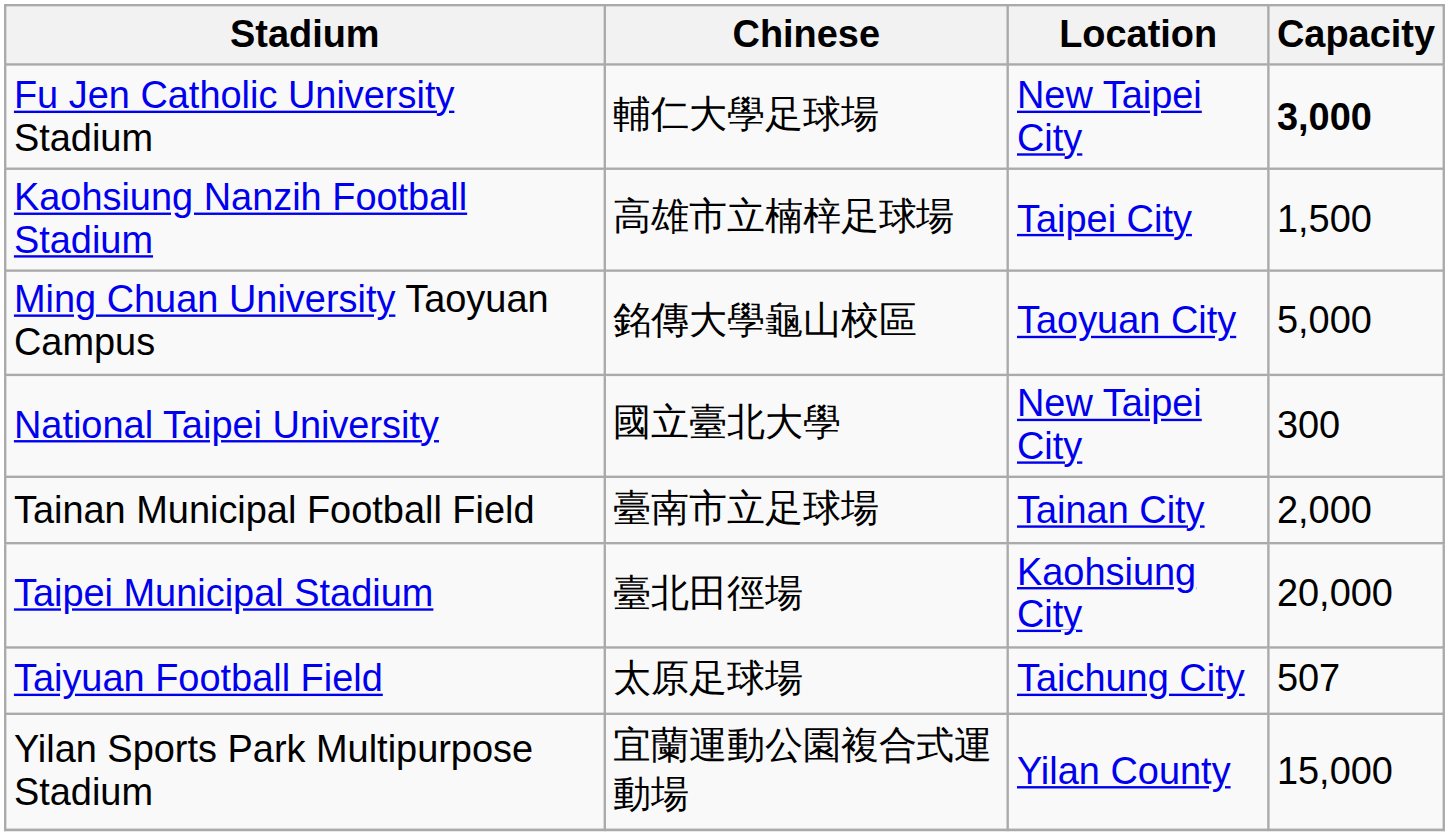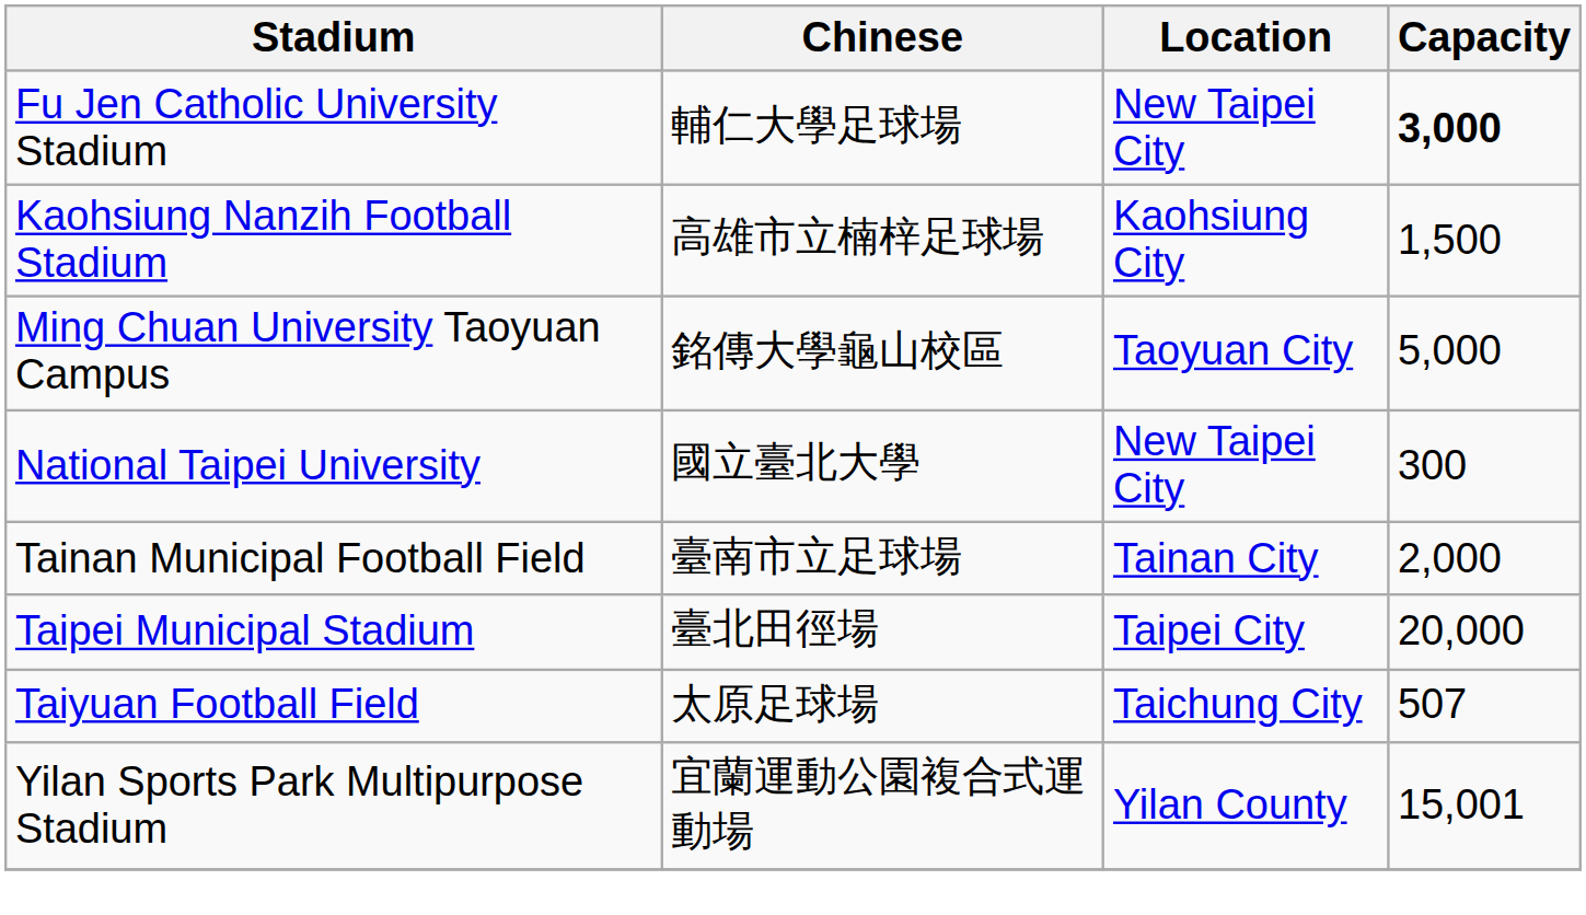 <table class="wikitable sortable">
 <tr>
 <th>Stadium</th>
 <th>Chinese</th>
 <th>Location</th>
 <th>Capacity</th>
 </tr>
 <tr>
 <td><a href='#'>Fu Jen Catholic University</a> Stadium</td>
 <td>輔仁大學足球場</td>
 <td><a href='#'>New Taipei City</a></td>
 <td><strong>3,000</strong></td>
 </tr>
 <tr>
 <td><a href='#'>Kaohsiung Nanzih Football Stadium</a></td>
 <td>高雄市立楠梓足球場</td>
-<td><a href='#'>Taipei City</a></td>
+<td><a href='#'>Kaohsiung City</a></td>
 <td>1,500</td>
 </tr>
 <tr>
 <td><a href='#'>Ming Chuan University</a> Taoyuan Campus</td>
 <td>銘傳大學龜山校區</td>
 <td><a href='#'>Taoyuan City</a></td>
 <td>5,000</td>
 </tr>
 <tr>
 <td><a href='#'>National Taipei University</a></td>
 <td>國立臺北大學</td>
 <td><a href='#'>New Taipei City</a></td>
 <td>300</td>
 </tr>
 <tr>
 <td>Tainan Municipal Football Field</td>
 <td>臺南市立足球場</td>
 <td><a href='#'>Tainan City</a></td>
 <td>2,000</td>
 </tr>
 <tr>
 <td><a href='#'>Taipei Municipal Stadium</a></td>
 <td>臺北田徑場</td>
-<td><a href='#'>Kaohsiung City</a></td>
+<td><a href='#'>Taipei City</a></td>
 <td>20,000</td>
 </tr>
 <tr>
 <td><a href='#'>Taiyuan Football Field</a></td>
 <td>太原足球場</td>
 <td><a href='#'>Taichung City</a></td>
 <td>507</td>
 </tr>
 <tr>
 <td>Yilan Sports Park Multipurpose Stadium</td>
 <td>宜蘭運動公園複合式運動場</td>
 <td><a href='#'>Yilan County</a></td>
-<td>15,000</td>
+<td>15,001</td>
 </tr>
 <tr>
 </tr>
 </table>
